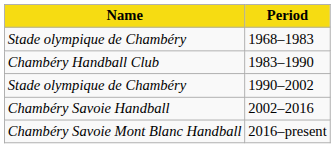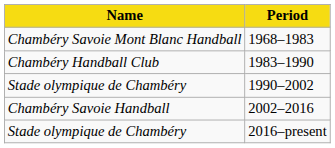 <table class="wikitable" style="text-align: left">
 <tr>
 <th style="color:black; background:#F6DC12">Name</th>
 <th style="color:black; background:#F6DC12">Period</th>
 </tr>
 <tr>
-<td align=left><em>Stade olympique de Chambéry</em></td>
+<td align=left><em>Chambéry Savoie Mont Blanc Handball</em></td>
 <td>1968–1983</td>
 </tr>
 <tr>
 <td align=left><em>Chambéry Handball Club</em></td>
 <td>1983–1990</td>
 </tr>
 <tr>
 <td align=left><em>Stade olympique de Chambéry</em></td>
 <td>1990–2002</td>
 </tr>
 <tr>
 <td align=left><em>Chambéry Savoie Handball</em></td>
 <td>2002–2016</td>
 </tr>
 <tr>
-<td align=left><em>Chambéry Savoie Mont Blanc Handball</em></td>
+<td align=left><em>Stade olympique de Chambéry</em></td>
 <td>2016–present</td>
 </tr>
 </table>
